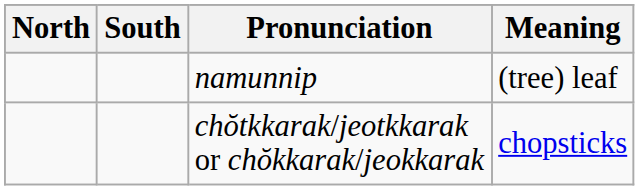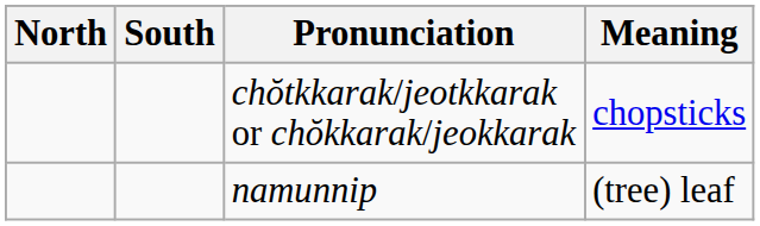 <table class="wikitable">
 <tr>
 <th>North</th>
 <th>South</th>
 <th>Pronunciation</th>
 <th>Meaning</th>
 </tr>
 <tr>
 <td> </td>
 <td> </td>
-<td>  <em>namunnip</em></td>
-<td>(tree) leaf</td>
+<td>  <em>chŏtkkarak</em>/<em>jeotkkarak</em><br>or   <em>chŏkkarak</em>/<em>jeokkarak</em></td>
+<td><a href='#'>chopsticks</a></td>
 </tr>
 <tr>
 <td> </td>
 <td> </td>
-<td>  <em>chŏtkkarak</em>/<em>jeotkkarak</em><br>or   <em>chŏkkarak</em>/<em>jeokkarak</em></td>
-<td><a href='#'>chopsticks</a></td>
+<td>  <em>namunnip</em></td>
+<td>(tree) leaf</td>
 </tr>
 </table>
